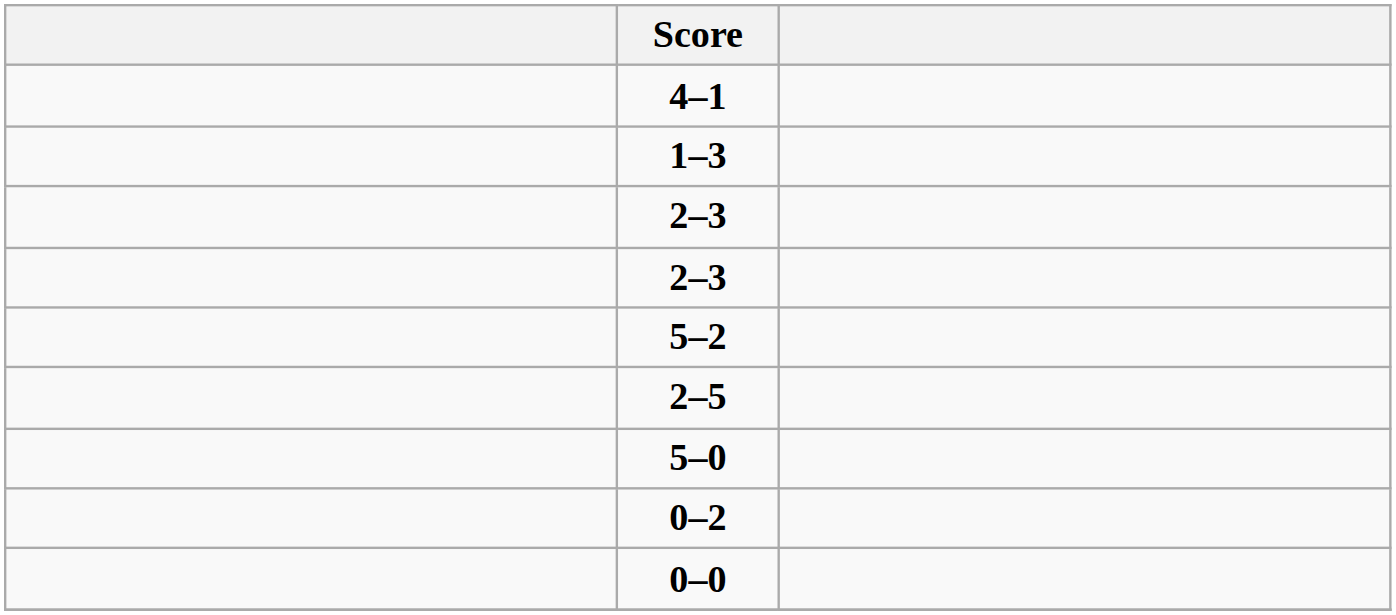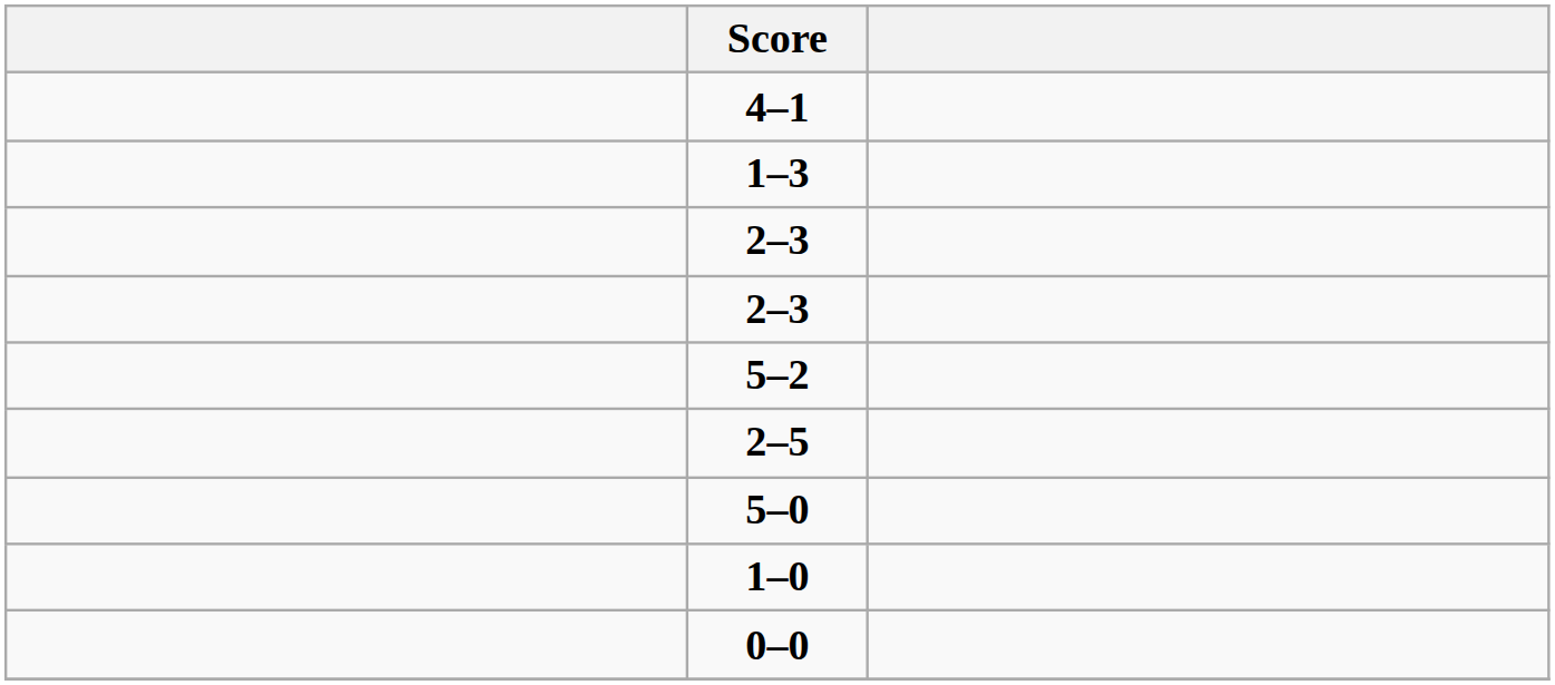 <table class="wikitable" style="text-align: center; font-size:100% ">
 <tr>
 <th align="right" width="250"></th>
 <th width="60">Score</th>
 <th align="left" width="250"></th>
 </tr>
 <tr>
 <td align=left><strong></strong></td>
 <td align=center><strong>4–1</strong></td>
 <td align=left></td>
 </tr>
 <tr>
 <td align=left></td>
 <td align=center><strong>1–3</strong></td>
 <td align=left><strong></strong></td>
 </tr>
 <tr>
 <td align=left></td>
 <td align=center><strong>2–3</strong></td>
 <td align=left><strong></strong></td>
 </tr>
 <tr>
 <td align=left></td>
 <td align=center><strong>2–3</strong></td>
 <td align=left><strong></strong></td>
 </tr>
 <tr>
 <td align=left><strong></strong></td>
 <td align=center><strong>5–2</strong></td>
 <td align=left></td>
 </tr>
 <tr>
 <td align=left></td>
 <td align=center><strong>2–5</strong></td>
 <td align=left><strong></strong></td>
 </tr>
 <tr>
 <td align=left><strong></strong></td>
 <td align=center><strong>5–0</strong></td>
 <td align=left></td>
 </tr>
 <tr>
+<td align=left><strong></strong></td>
+<td align=center><strong>1–0</strong></td>
 <td align=left></td>
-<td align=center><strong>0–2</strong></td>
-<td align=left><strong></strong></td>
 </tr>
 <tr>
 <td align=left></td>
 <td align=center><strong>0–0</strong></td>
 <td align=left></td>
 </tr>
 <tr>
 </tr>
 </table>
